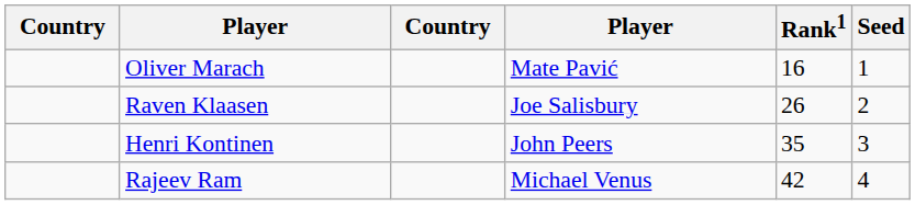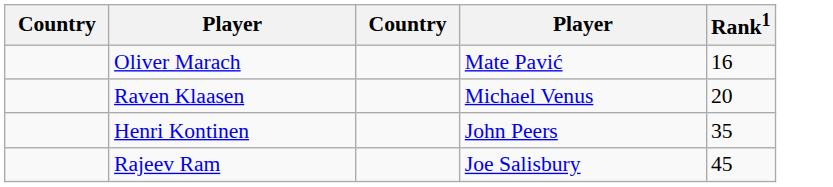 <table class="sortable wikitable">
 <tr>
 <th width="70">Country</th>
 <th width="175">Player</th>
 <th width="70">Country</th>
 <th width="175">Player</th>
 <th>Rank<sup>1</sup></th>
-<th>Seed</th>
 </tr>
 <tr>
 <td></td>
 <td><a href='#'>Oliver Marach</a></td>
 <td></td>
 <td><a href='#'>Mate Pavić</a></td>
 <td>16</td>
-<td>1</td>
 </tr>
 <tr>
 <td></td>
 <td><a href='#'>Raven Klaasen</a></td>
 <td></td>
-<td><a href='#'>Joe Salisbury</a></td>
-<td>26</td>
-<td>2</td>
+<td><a href='#'>Michael Venus</a></td>
+<td>20</td>
 </tr>
 <tr>
 <td></td>
 <td><a href='#'>Henri Kontinen</a></td>
 <td></td>
 <td><a href='#'>John Peers</a></td>
 <td>35</td>
-<td>3</td>
 </tr>
 <tr>
 <td></td>
 <td><a href='#'>Rajeev Ram</a></td>
 <td></td>
-<td><a href='#'>Michael Venus</a></td>
-<td>42</td>
-<td>4</td>
+<td><a href='#'>Joe Salisbury</a></td>
+<td>45</td>
 </tr>
 </table>
